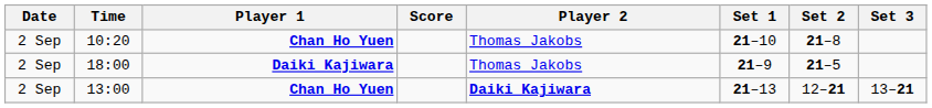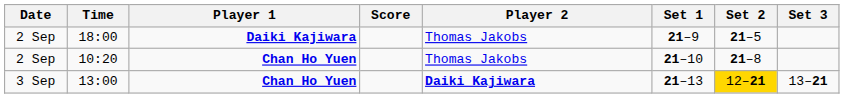 <table class="wikitable" style="font-size:90%; text-align:center">
 <tr>
 <th width="50">Date</th>
 <th width="50">Time</th>
 <th width="200">Player 1</th>
 <th width="50">Score</th>
 <th width="200">Player 2</th>
 <th width="50">Set 1</th>
 <th width="50">Set 2</th>
 <th width="50">Set 3</th>
 </tr>
 <tr>
 <td>2 Sep</td>
-<td>10:20</td>
-<td align="right"><strong><a href='#'>Chan Ho Yuen</a> </strong></td>
-<td> </td>
-<td align="left"> <a href='#'>Thomas Jakobs</a></td>
-<td><strong>21</strong>–10</td>
-<td><strong>21</strong>–8</td>
-<td></td>
-</tr>
-<tr>
-<td>2 Sep</td>
 <td>18:00</td>
 <td align="right"><strong><a href='#'>Daiki Kajiwara</a> </strong></td>
 <td> </td>
 <td align="left"> <a href='#'>Thomas Jakobs</a></td>
 <td><strong>21</strong>–9</td>
 <td><strong>21</strong>–5</td>
 <td></td>
 </tr>
 <tr>
 <td>2 Sep</td>
+<td>10:20</td>
+<td align="right"><strong><a href='#'>Chan Ho Yuen</a> </strong></td>
+<td> </td>
+<td align="left"> <a href='#'>Thomas Jakobs</a></td>
+<td><strong>21</strong>–10</td>
+<td><strong>21</strong>–8</td>
+<td></td>
+</tr>
+<tr>
+<td>3 Sep</td>
 <td>13:00</td>
 <td align="right"><strong><a href='#'>Chan Ho Yuen</a> </strong></td>
 <td> </td>
 <td align="left"><strong> <a href='#'>Daiki Kajiwara</a></strong></td>
 <td><strong>21</strong>–13</td>
-<td>12–<strong>21</strong></td>
+<td style="background: gold;">12–<strong>21</strong></td>
 <td>13–<strong>21</strong></td>
 </tr>
 </table>
